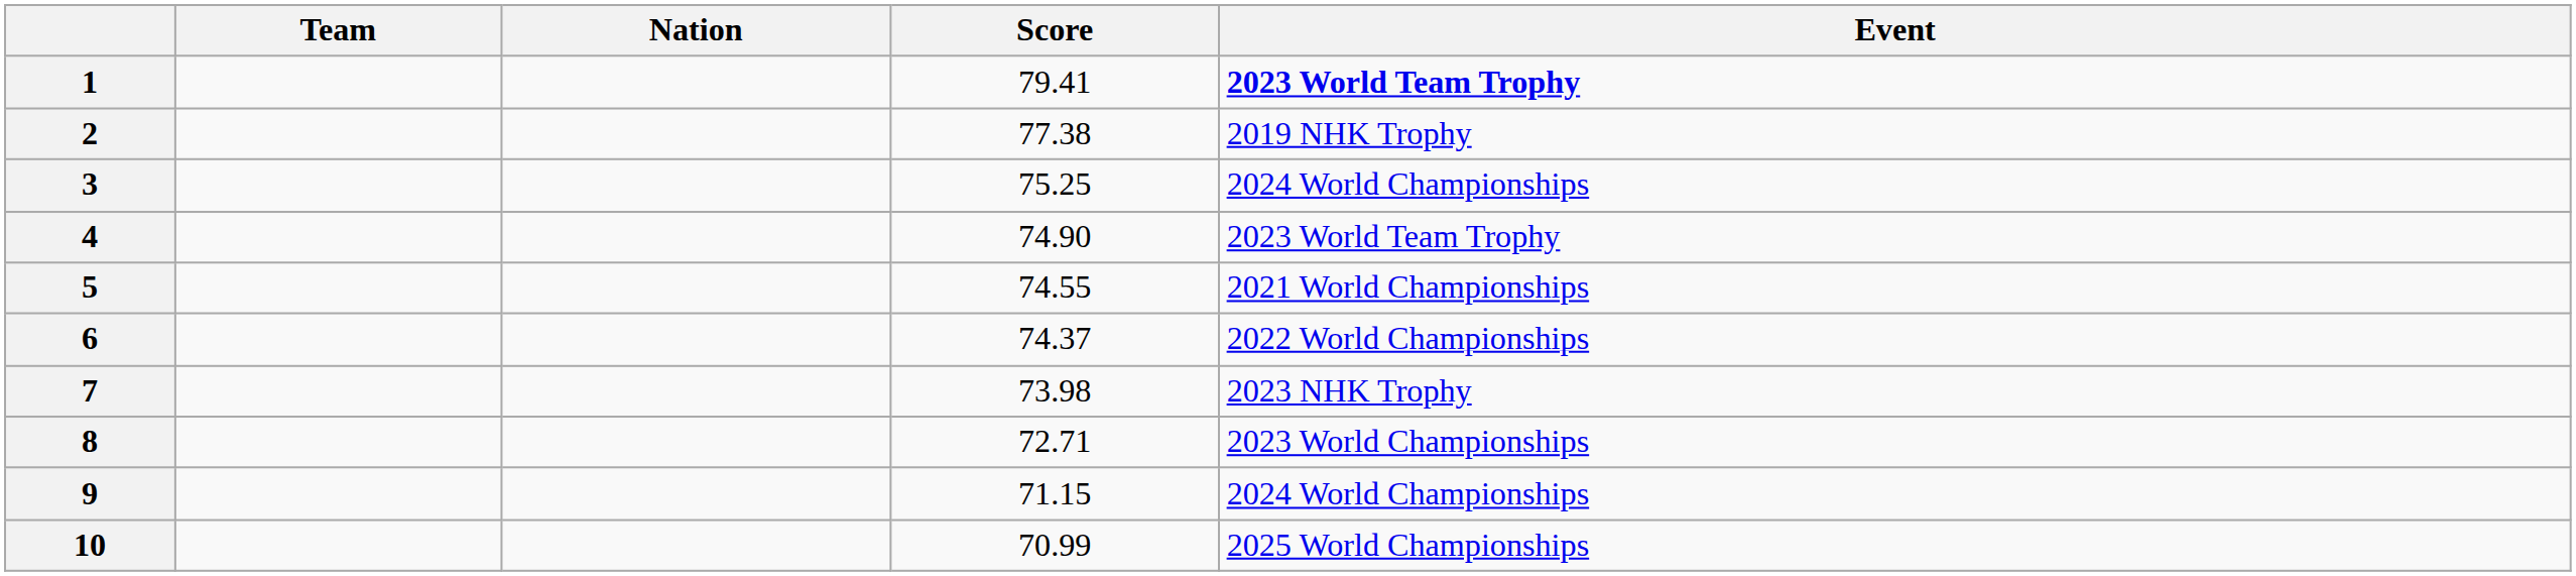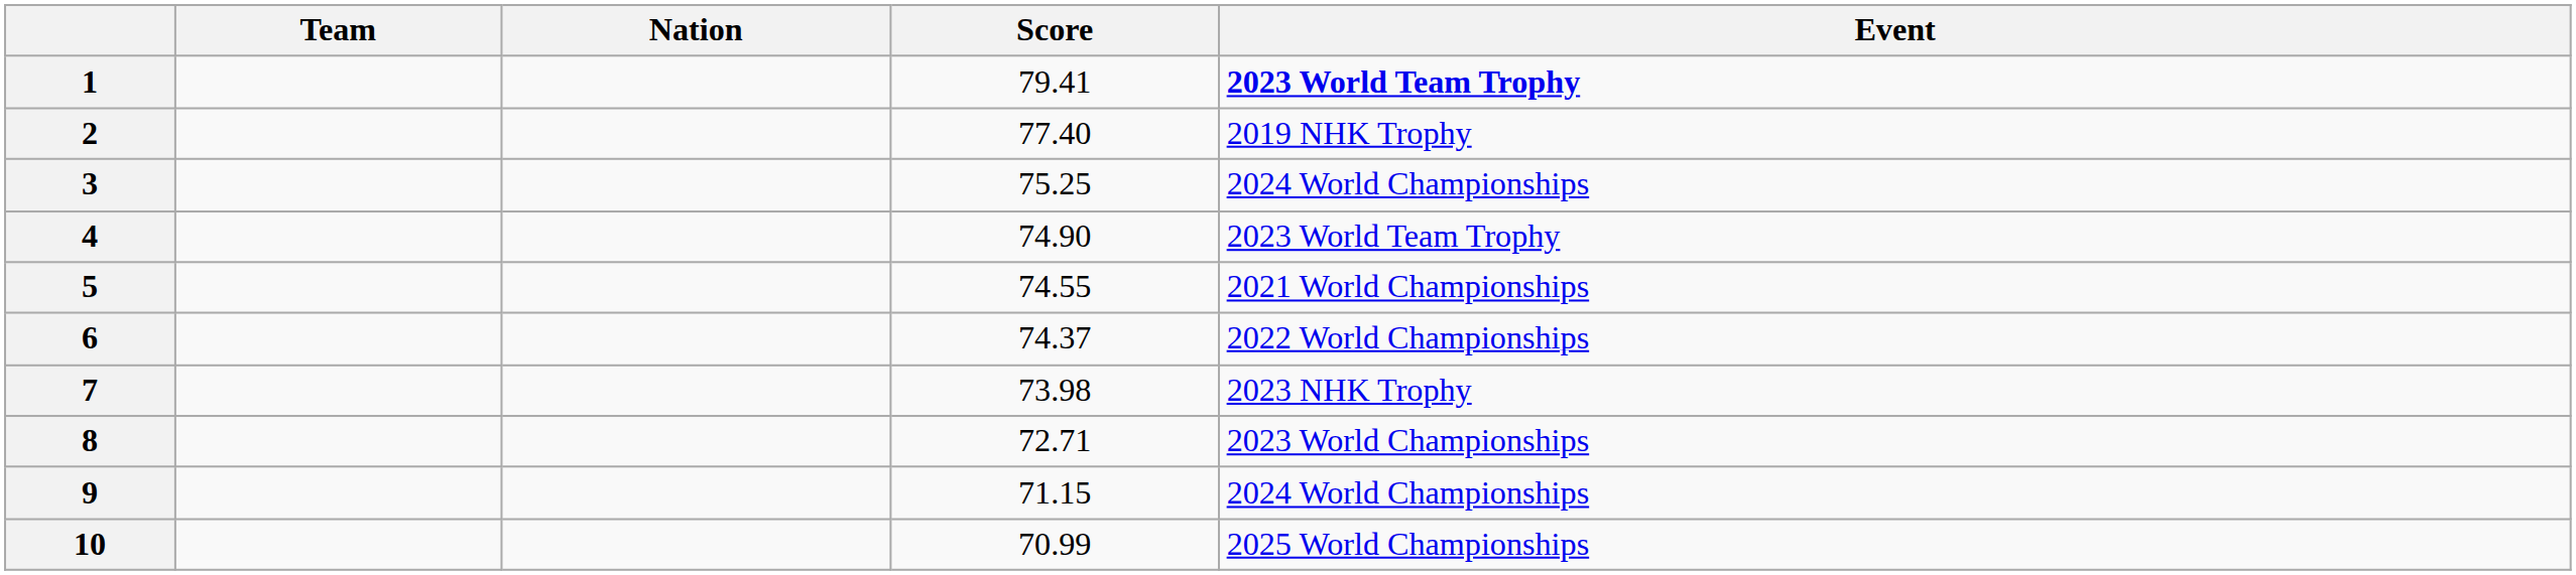 <table class="wikitable sortable" style="text-align:left; width:80%">
 <tr>
 <th scope="col"></th>
 <th scope="col">Team</th>
 <th scope="col">Nation</th>
 <th scope="col">Score</th>
 <th scope="col">Event</th>
 </tr>
 <tr>
 <th scope="row">1</th>
 <td></td>
 <td></td>
 <td style="text-align:center;">79.41</td>
 <td><strong><a href='#'>2023 World Team Trophy</a></strong></td>
 </tr>
 <tr>
 <th scope="row">2</th>
 <td></td>
 <td></td>
-<td style="text-align:center;">77.38</td>
+<td style="text-align:center;">77.40</td>
 <td><a href='#'>2019 NHK Trophy</a></td>
 </tr>
 <tr>
 <th scope="row">3</th>
 <td></td>
 <td></td>
 <td style="text-align:center;">75.25</td>
 <td><a href='#'>2024 World Championships</a></td>
 </tr>
 <tr>
 <th scope="row">4</th>
 <td></td>
 <td></td>
 <td style="text-align:center;">74.90</td>
 <td><a href='#'>2023 World Team Trophy</a></td>
 </tr>
 <tr>
 <th scope="row">5</th>
 <td></td>
 <td></td>
 <td style="text-align:center;">74.55</td>
 <td><a href='#'>2021 World Championships</a></td>
 </tr>
 <tr>
 <th scope="row">6</th>
 <td></td>
 <td></td>
 <td style="text-align:center;">74.37</td>
 <td><a href='#'>2022 World Championships</a></td>
 </tr>
 <tr>
 <th scope="row">7</th>
 <td></td>
 <td></td>
 <td style="text-align:center;">73.98</td>
 <td><a href='#'>2023 NHK Trophy</a></td>
 </tr>
 <tr>
 <th scope="row">8</th>
 <td></td>
 <td></td>
 <td style="text-align:center;">72.71</td>
 <td><a href='#'>2023 World Championships</a></td>
 </tr>
 <tr>
 <th scope="row">9</th>
 <td></td>
 <td></td>
 <td style="text-align:center;">71.15</td>
 <td><a href='#'>2024 World Championships</a></td>
 </tr>
 <tr>
 <th scope="row">10</th>
 <td></td>
 <td></td>
 <td style="text-align:center;">70.99</td>
 <td><a href='#'>2025 World Championships</a></td>
 </tr>
 </table>
